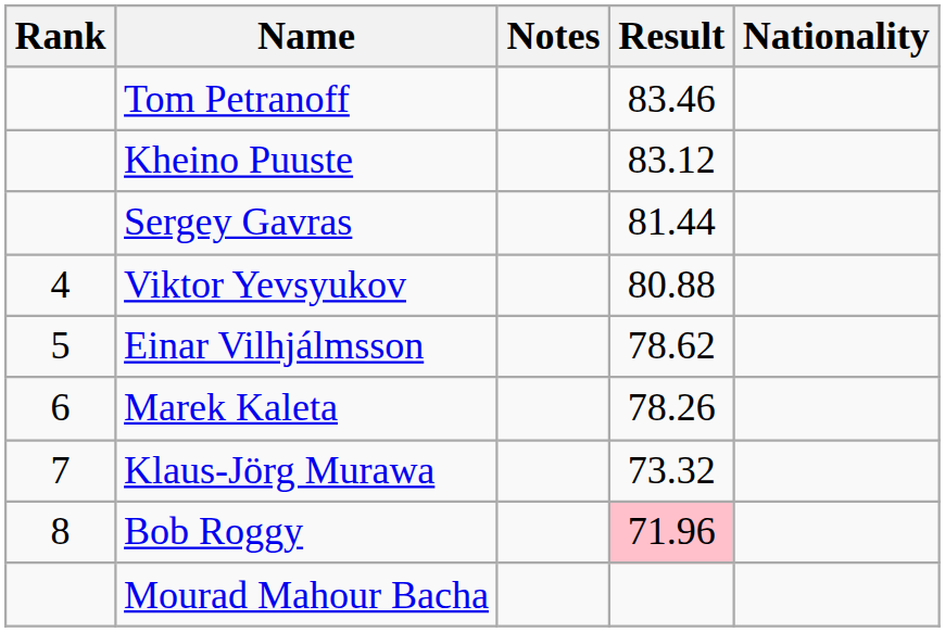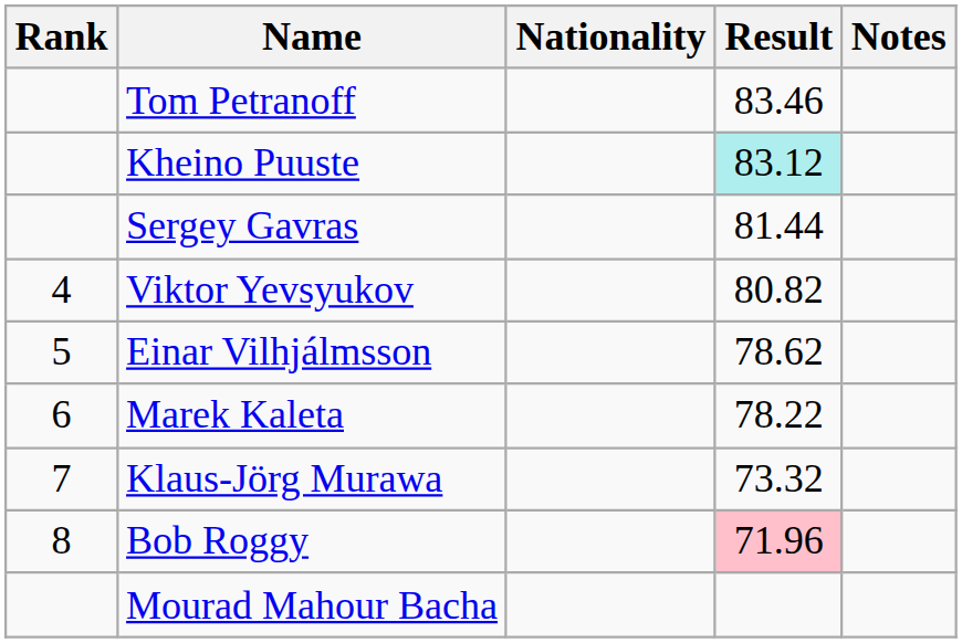 <table class="wikitable sortable" style="text-align:center">
 <tr>
 <th>Rank</th>
 <th>Name</th>
+<th>Nationality</th>
+<th>Result</th>
 <th>Notes</th>
-<th>Result</th>
-<th>Nationality</th>
 </tr>
 <tr>
 <td></td>
 <td align=left><a href='#'>Tom Petranoff</a></td>
+<td align=left></td>
+<td>83.46</td>
 <td></td>
-<td>83.46</td>
-<td align=left></td>
 </tr>
 <tr>
 <td></td>
 <td align=left><a href='#'>Kheino Puuste</a></td>
+<td align=left></td>
+<td style="background: paleturquoise;">83.12</td>
 <td></td>
-<td>83.12</td>
-<td align=left></td>
 </tr>
 <tr>
 <td></td>
 <td align=left><a href='#'>Sergey Gavras</a></td>
+<td align=left></td>
+<td>81.44</td>
 <td></td>
-<td>81.44</td>
-<td align=left></td>
 </tr>
 <tr>
 <td>4</td>
 <td align=left><a href='#'>Viktor Yevsyukov</a></td>
+<td align=left></td>
+<td>80.82</td>
 <td></td>
-<td>80.88</td>
-<td align=left></td>
 </tr>
 <tr>
 <td>5</td>
 <td align=left><a href='#'>Einar Vilhjálmsson</a></td>
+<td align=left></td>
+<td>78.62</td>
 <td></td>
-<td>78.62</td>
-<td align=left></td>
 </tr>
 <tr>
 <td>6</td>
 <td align=left><a href='#'>Marek Kaleta</a></td>
+<td align=left></td>
+<td>78.22</td>
 <td></td>
-<td>78.26</td>
-<td align=left></td>
 </tr>
 <tr>
 <td>7</td>
 <td align=left><a href='#'>Klaus-Jörg Murawa</a></td>
+<td align=left></td>
+<td>73.32</td>
 <td></td>
-<td>73.32</td>
-<td align=left></td>
 </tr>
 <tr>
 <td>8</td>
 <td align=left><a href='#'>Bob Roggy</a></td>
+<td align=left></td>
+<td style="background: pink;">71.96</td>
 <td></td>
-<td style="background: pink;">71.96</td>
-<td align=left></td>
 </tr>
 <tr>
 <td></td>
 <td align=left><a href='#'>Mourad Mahour Bacha</a></td>
+<td align=left></td>
 <td></td>
 <td></td>
-<td align=left></td>
 </tr>
 </table>
